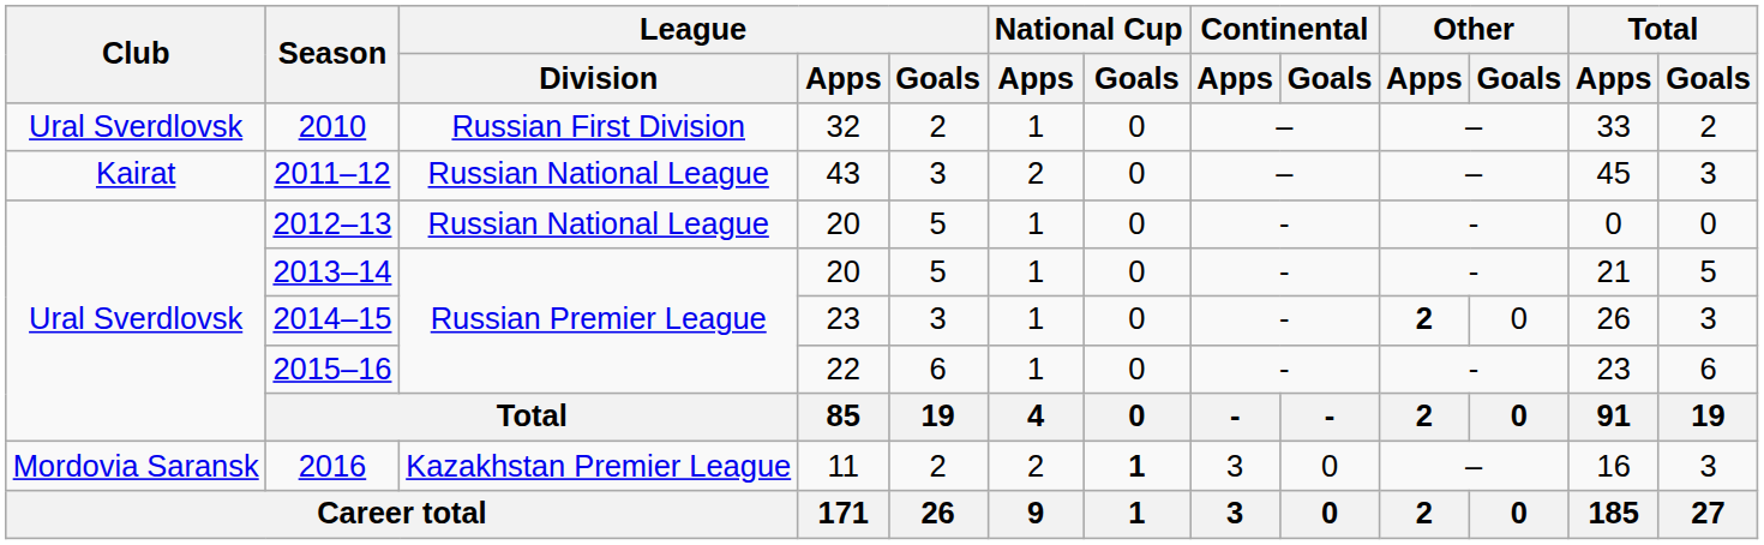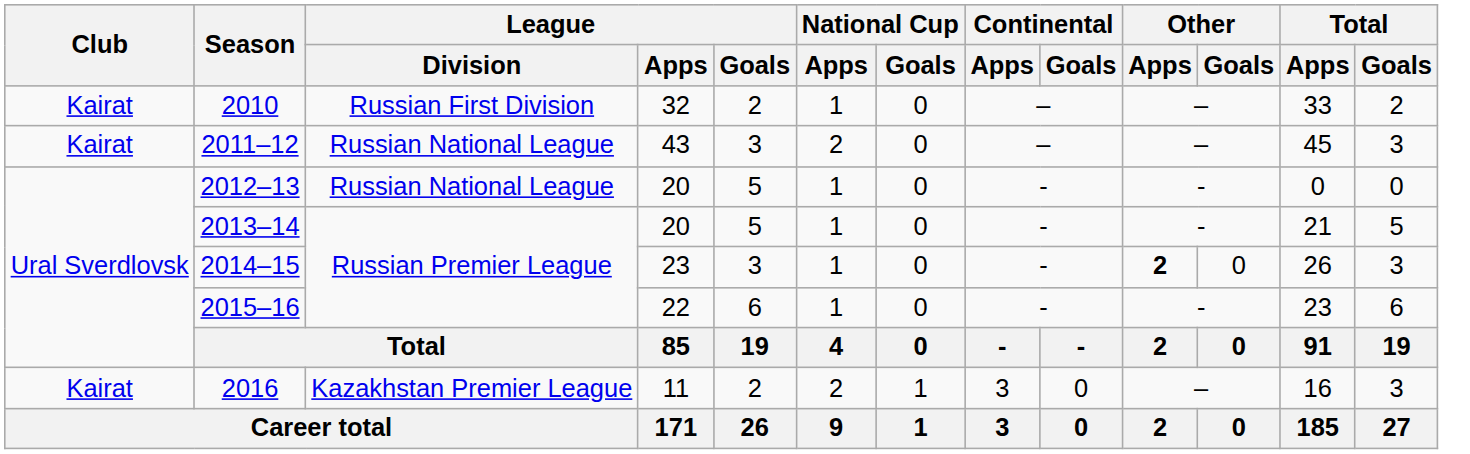 <table class="wikitable" style="text-align: center;">
 <tr>
 <th rowspan="2">Club</th>
 <th rowspan="2">Season</th>
 <th colspan="3">League</th>
 <th colspan="2">National Cup</th>
 <th colspan="2">Continental</th>
 <th colspan="2">Other</th>
 <th colspan="2">Total</th>
 </tr>
 <tr>
 <th>Division</th>
 <th>Apps</th>
 <th>Goals</th>
 <th>Apps</th>
 <th>Goals</th>
 <th>Apps</th>
 <th>Goals</th>
 <th>Apps</th>
 <th>Goals</th>
 <th>Apps</th>
 <th>Goals</th>
 </tr>
 <tr>
-<td valign="center"><a href='#'>Ural Sverdlovsk</a></td>
+<td valign="center"><a href='#'>Kairat</a></td>
 <td><a href='#'>2010</a></td>
 <td><a href='#'>Russian First Division</a></td>
 <td>32</td>
 <td>2</td>
 <td>1</td>
 <td>0</td>
 <td colspan="2">–</td>
 <td colspan="2">–</td>
 <td>33</td>
 <td>2</td>
 </tr>
 <tr>
 <td valign="center"><a href='#'>Kairat</a></td>
 <td><a href='#'>2011–12</a></td>
 <td><a href='#'>Russian National League</a></td>
 <td>43</td>
 <td>3</td>
 <td>2</td>
 <td>0</td>
 <td colspan="2">–</td>
 <td colspan="2">–</td>
 <td>45</td>
 <td>3</td>
 </tr>
 <tr>
 <td rowspan="5" valign="center"><a href='#'>Ural Sverdlovsk</a></td>
 <td><a href='#'>2012–13</a></td>
 <td><a href='#'>Russian National League</a></td>
 <td>20</td>
 <td>5</td>
 <td>1</td>
 <td>0</td>
 <td colspan="2">-</td>
 <td colspan="2">-</td>
 <td>0</td>
 <td>0</td>
 </tr>
 <tr>
 <td><a href='#'>2013–14</a></td>
 <td rowspan="3" valign="center"><a href='#'>Russian Premier League</a></td>
 <td>20</td>
 <td>5</td>
 <td>1</td>
 <td>0</td>
 <td colspan="2">-</td>
 <td colspan="2">-</td>
 <td>21</td>
 <td>5</td>
 </tr>
 <tr>
 <td><a href='#'>2014–15</a></td>
 <td>23</td>
 <td>3</td>
 <td>1</td>
 <td>0</td>
 <td colspan="2">-</td>
 <td><strong>2</strong></td>
 <td>0</td>
 <td>26</td>
 <td>3</td>
 </tr>
 <tr>
 <td><a href='#'>2015–16</a></td>
 <td>22</td>
 <td>6</td>
 <td>1</td>
 <td>0</td>
 <td colspan="2">-</td>
 <td colspan="2">-</td>
 <td>23</td>
 <td>6</td>
 </tr>
 <tr>
 <th colspan="2">Total</th>
 <th>85</th>
 <th>19</th>
 <th>4</th>
 <th>0</th>
 <th>-</th>
 <th>-</th>
 <th>2</th>
 <th>0</th>
 <th>91</th>
 <th>19</th>
 </tr>
 <tr>
-<td valign="center"><a href='#'>Mordovia Saransk</a></td>
+<td valign="center"><a href='#'>Kairat</a></td>
 <td><a href='#'>2016</a></td>
 <td><a href='#'>Kazakhstan Premier League</a></td>
 <td>11</td>
 <td>2</td>
 <td>2</td>
-<td><strong>1</strong></td>
+<td>1</td>
 <td>3</td>
 <td>0</td>
 <td colspan="2">–</td>
 <td>16</td>
 <td>3</td>
 </tr>
 <tr>
 <th colspan="3">Career total</th>
 <th>171</th>
 <th>26</th>
 <th>9</th>
 <th>1</th>
 <th>3</th>
 <th>0</th>
 <th>2</th>
 <th>0</th>
 <th>185</th>
 <th>27</th>
 </tr>
 </table>
